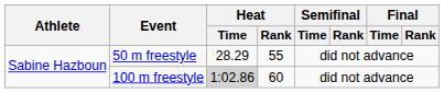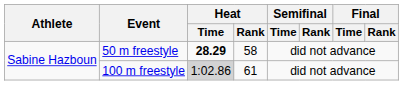 <table class=wikitable style="font-size:90%">
 <tr>
 <th rowspan="2">Athlete</th>
 <th rowspan="2">Event</th>
 <th colspan="2">Heat</th>
 <th colspan="2">Semifinal</th>
 <th colspan="2">Final</th>
 </tr>
 <tr style="font-size:95%">
 <th>Time</th>
 <th>Rank</th>
 <th>Time</th>
 <th>Rank</th>
 <th>Time</th>
 <th>Rank</th>
 </tr>
 <tr align=center>
 <td align=left rowspan=2><a href='#'>Sabine Hazboun</a></td>
 <td align=left><a href='#'>50 m freestyle</a></td>
-<td>28.29</td>
-<td>55</td>
+<td><strong>28.29</strong></td>
+<td>58</td>
 <td colspan=4>did not advance</td>
 </tr>
 <tr align=center>
 <td align=left><a href='#'>100 m freestyle</a></td>
 <td style="background: lightgrey;">1:02.86</td>
-<td>60</td>
+<td>61</td>
 <td colspan=4>did not advance</td>
 </tr>
 </table>
